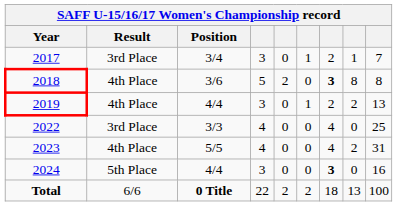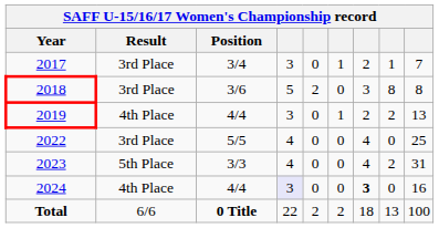 <table class="wikitable" style="text-align: center;">
 <tr>
 <th colspan="9"><a href='#'>SAFF U-15/16/17 Women's Championship</a> record</th>
 </tr>
 <tr>
 <th width="90">Year</th>
 <th width="100">Result</th>
 <th width="80">Position</th>
 <th width="20"></th>
 <th width="20"></th>
 <th width="20"></th>
 <th width="20"></th>
 <th width="20"></th>
 <th width="20"></th>
 </tr>
 <tr>
 <td> <a href='#'>2017</a></td>
 <td>3rd Place</td>
 <td>3/4</td>
 <td>3</td>
 <td>0</td>
 <td>1</td>
 <td>2</td>
 <td>1</td>
 <td>7</td>
 </tr>
 <tr>
 <td style="border: 3px solid red"> <a href='#'>2018</a></td>
-<td>4th Place</td>
+<td>3rd Place</td>
 <td>3/6</td>
 <td>5</td>
 <td>2</td>
 <td>0</td>
-<td><strong>3</strong></td>
+<td>3</td>
 <td>8</td>
 <td>8</td>
 </tr>
 <tr>
 <td style="border: 3px solid red"> <a href='#'>2019</a></td>
 <td>4th Place</td>
 <td>4/4</td>
 <td>3</td>
 <td>0</td>
 <td>1</td>
 <td>2</td>
 <td>2</td>
 <td>13</td>
 </tr>
 <tr>
 <td> <a href='#'>2022</a></td>
 <td>3rd Place</td>
-<td>3/3</td>
+<td>5/5</td>
 <td>4</td>
 <td>0</td>
 <td>0</td>
 <td>4</td>
 <td>0</td>
 <td>25</td>
 </tr>
 <tr>
 <td> <a href='#'>2023</a></td>
-<td>4th Place</td>
-<td>5/5</td>
+<td>5th Place</td>
+<td>3/3</td>
 <td>4</td>
 <td>0</td>
 <td>0</td>
 <td>4</td>
 <td>2</td>
 <td>31</td>
 </tr>
 <tr>
 <td> <a href='#'>2024</a></td>
-<td>5th Place</td>
+<td>4th Place</td>
 <td>4/4</td>
-<td>3</td>
+<td style="background: lavender;">3</td>
 <td>0</td>
 <td>0</td>
 <td><strong>3</strong></td>
 <td>0</td>
 <td>16</td>
 </tr>
 <tr>
 <td><strong>Total</strong></td>
 <td>6/6</td>
 <td><strong>0 Title</strong></td>
 <td>22</td>
 <td>2</td>
 <td>2</td>
 <td>18</td>
 <td>13</td>
 <td>100</td>
 </tr>
 </table>
